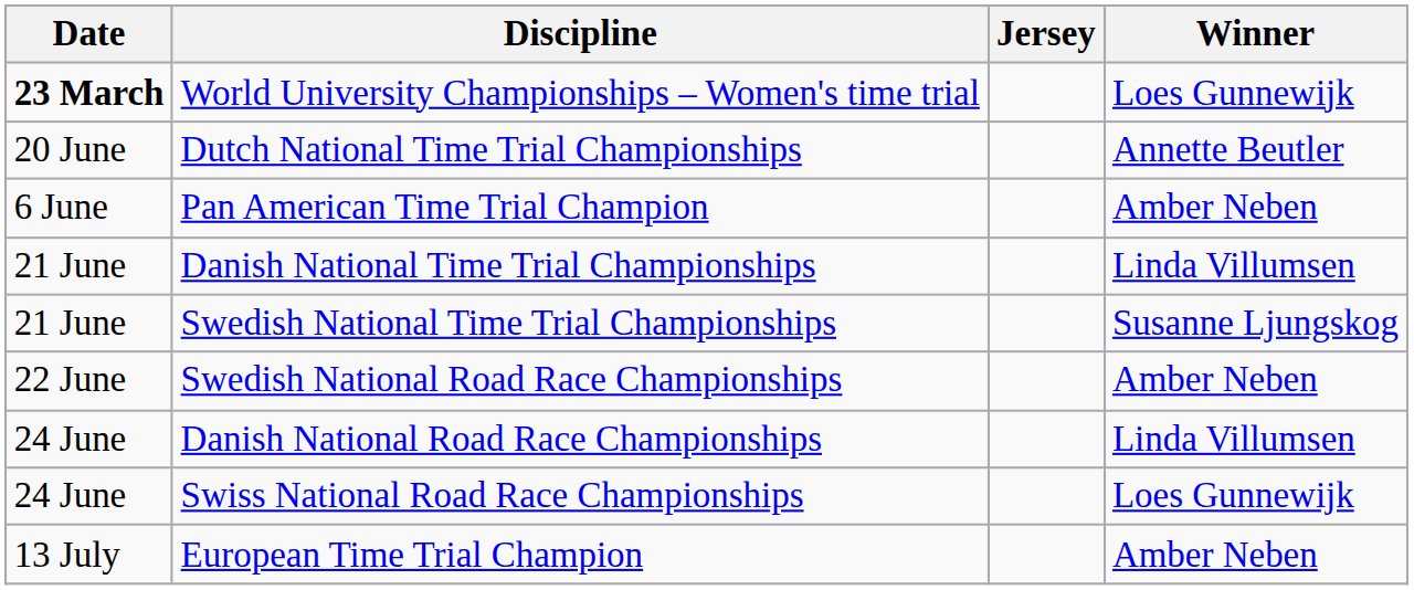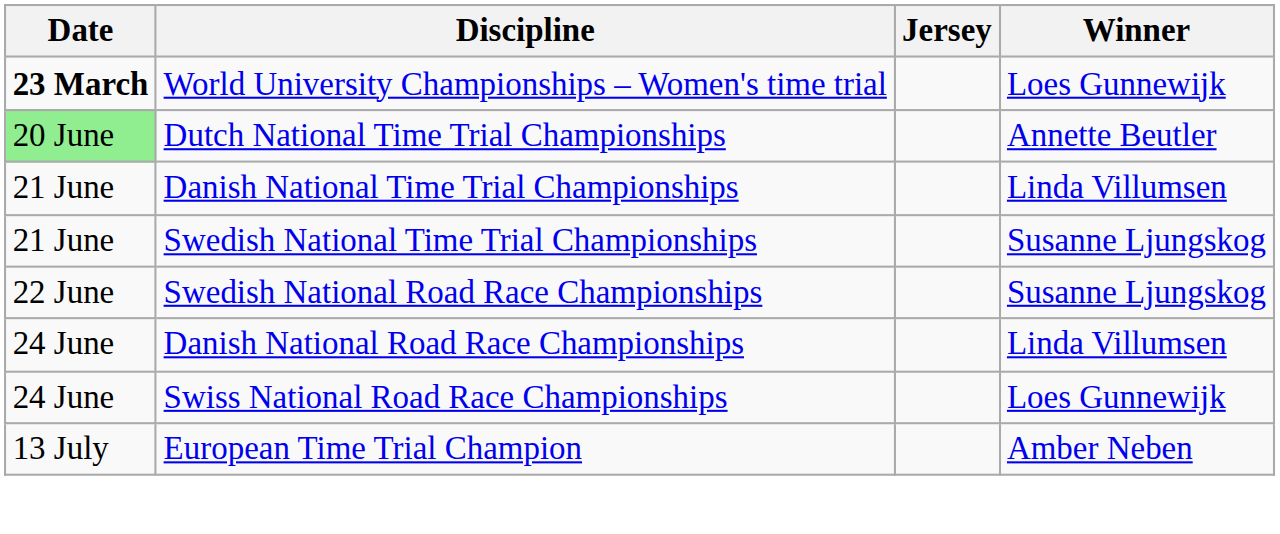 <table class="wikitable">
 <tr>
 <th>Date</th>
 <th>Discipline</th>
 <th>Jersey</th>
 <th>Winner</th>
 </tr>
 <tr>
 <td><strong>23 March</strong></td>
 <td><a href='#'>World University Championships – Women's time trial</a></td>
 <td></td>
 <td> <a href='#'>Loes Gunnewijk</a></td>
 </tr>
 <tr>
-<td>20 June</td>
+<td style="background: lightgreen;">20 June</td>
 <td><a href='#'>Dutch National Time Trial Championships</a></td>
 <td></td>
 <td><a href='#'>Annette Beutler</a></td>
-</tr>
-<tr>
-<td>6 June</td>
-<td><a href='#'>Pan American Time Trial Champion</a></td>
-<td></td>
-<td> <a href='#'>Amber Neben</a></td>
 </tr>
 <tr>
 <td>21 June</td>
 <td><a href='#'>Danish National Time Trial Championships</a></td>
 <td></td>
 <td><a href='#'>Linda Villumsen</a></td>
 </tr>
 <tr>
 <td>21 June</td>
 <td><a href='#'>Swedish National Time Trial Championships</a></td>
 <td></td>
 <td><a href='#'>Susanne Ljungskog</a></td>
 </tr>
 <tr>
 <td>22 June</td>
 <td><a href='#'>Swedish National Road Race Championships</a></td>
 <td></td>
-<td> <a href='#'>Amber Neben</a></td>
+<td><a href='#'>Susanne Ljungskog</a></td>
 </tr>
 <tr>
 <td>24 June</td>
 <td><a href='#'>Danish National Road Race Championships</a></td>
 <td></td>
 <td><a href='#'>Linda Villumsen</a></td>
 </tr>
 <tr>
 <td>24 June</td>
 <td><a href='#'>Swiss National Road Race Championships</a></td>
 <td></td>
 <td><a href='#'>Loes Gunnewijk</a></td>
 </tr>
 <tr>
 <td>13 July</td>
 <td><a href='#'>European Time Trial Champion</a></td>
 <td></td>
 <td> <a href='#'>Amber Neben</a></td>
 </tr>
 </table>
